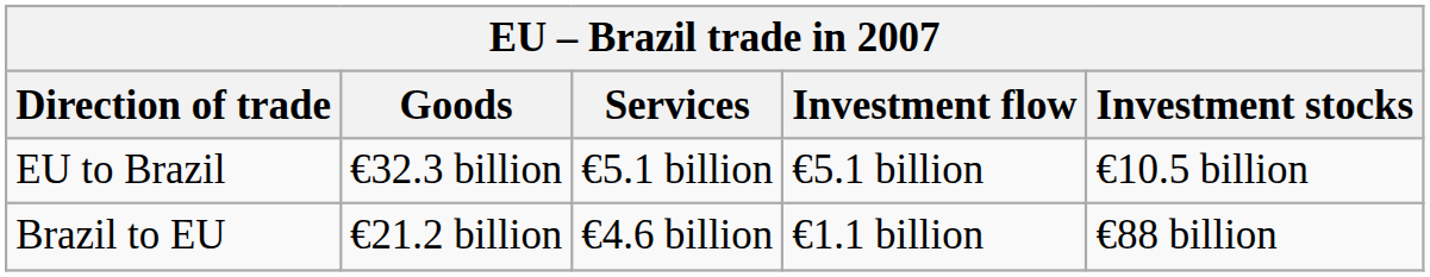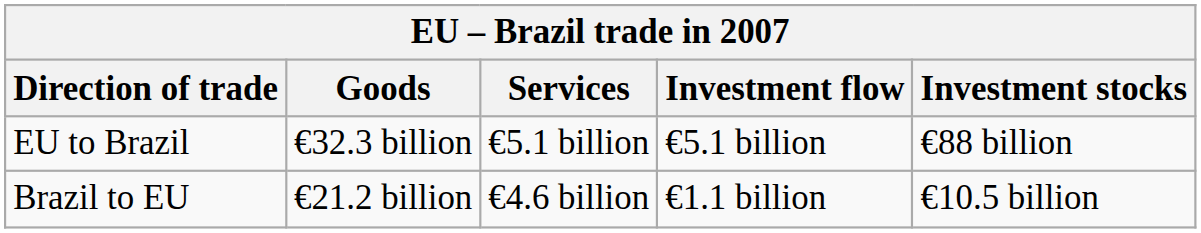 <table class="wikitable">
 <tr>
 <th colspan=5>EU – Brazil trade in 2007</th>
 </tr>
 <tr>
 <th>Direction of trade</th>
 <th>Goods</th>
 <th>Services</th>
 <th>Investment flow</th>
 <th>Investment stocks</th>
 </tr>
 <tr>
 <td>EU to Brazil</td>
 <td>€32.3 billion</td>
 <td>€5.1 billion</td>
 <td>€5.1 billion</td>
-<td>€10.5 billion</td>
+<td>€88 billion</td>
 </tr>
 <tr>
 <td>Brazil to EU</td>
 <td>€21.2 billion</td>
 <td>€4.6 billion</td>
 <td>€1.1 billion</td>
-<td>€88 billion</td>
+<td>€10.5 billion</td>
 </tr>
 </table>
